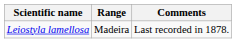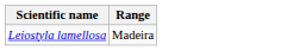 <table class="wikitable">
 <tr>
 <th>Scientific name</th>
 <th>Range</th>
-<th class="unsortable">Comments</th>
 </tr>
 <tr>
 <td><em><a href='#'>Leiostyla lamellosa</a></em></td>
 <td>Madeira</td>
-<td>Last recorded in 1878.</td>
 </tr>
 </table>
